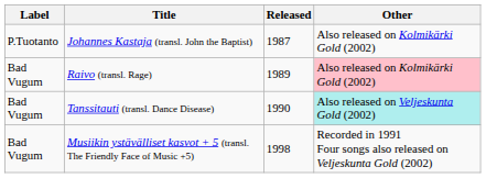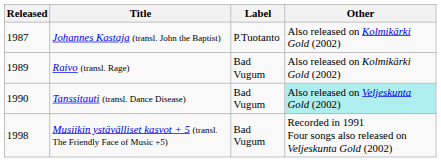 <table class="wikitable" style="font-size:95%;">
 <tr>
+<th>Released</th>
+<th>Title</th>
 <th>Label</th>
-<th>Title</th>
-<th>Released</th>
 <th>Other</th>
 </tr>
 <tr>
+<td>1987</td>
+<td><em><a href='#'>Johannes Kastaja</a></em> <small>(transl. John the Baptist)</small></td>
 <td>P.Tuotanto</td>
-<td><em><a href='#'>Johannes Kastaja</a></em> <small>(transl. John the Baptist)</small></td>
-<td>1987</td>
 <td>Also released on <em><a href='#'>Kolmikärki</a> Gold</em> (2002)</td>
 </tr>
 <tr>
+<td>1989</td>
+<td><em><a href='#'>Raivo</a></em> <small>(transl. Rage)</small></td>
 <td>Bad Vugum</td>
-<td><em><a href='#'>Raivo</a></em> <small>(transl. Rage)</small></td>
-<td>1989</td>
-<td style="background: pink;">Also released on <em>Kolmikärki Gold</em> (2002)</td>
+<td>Also released on <em>Kolmikärki Gold</em> (2002)</td>
 </tr>
 <tr>
+<td>1990</td>
+<td><em><a href='#'>Tanssitauti</a></em> <small>(transl. Dance Disease)</small></td>
 <td>Bad Vugum</td>
-<td><em><a href='#'>Tanssitauti</a></em> <small>(transl. Dance Disease)</small></td>
-<td>1990</td>
 <td style="background: paleturquoise;">Also released on <em><a href='#'>Veljeskunta</a> Gold</em> (2002)</td>
 </tr>
 <tr>
+<td>1998</td>
+<td><em><a href='#'>Musiikin ystävälliset kasvot + 5</a></em> <small>(transl. The Friendly Face of Music +5)</small></td>
 <td>Bad Vugum</td>
-<td><em><a href='#'>Musiikin ystävälliset kasvot + 5</a></em> <small>(transl. The Friendly Face of Music +5)</small></td>
-<td>1998</td>
 <td>Recorded in 1991<br>Four songs also released on <em>Veljeskunta Gold</em> (2002)</td>
 </tr>
 </table>
